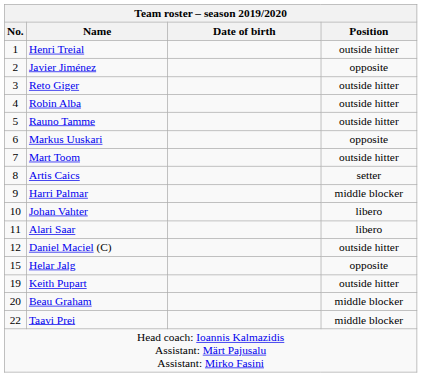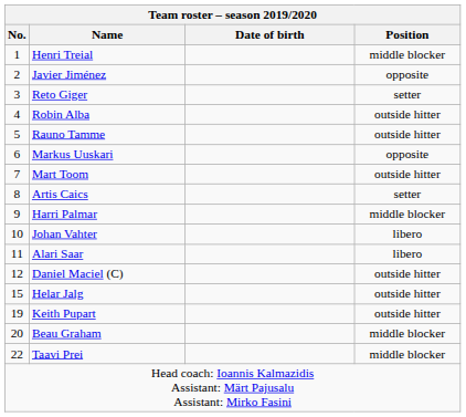 <table class="wikitable collapsible collapsed sortable" style="font-size:100%; text-align:center;">
 <tr>
 <th colspan=6>Team roster – season 2019/2020</th>
 </tr>
 <tr>
 <th>No.</th>
 <th style="width:12em">Name</th>
 <th style="width:13em">Date of birth</th>
 <th style="width:8em">Position</th>
 </tr>
 <tr>
 <td>1</td>
 <td align=left> <a href='#'>Henri Treial</a></td>
 <td align=right></td>
-<td>outside hitter</td>
+<td>middle blocker</td>
 </tr>
 <tr>
 <td>2</td>
 <td align=left> <a href='#'>Javier Jiménez</a></td>
 <td align=right></td>
 <td>opposite</td>
 </tr>
 <tr>
 <td>3</td>
 <td align=left> <a href='#'>Reto Giger</a></td>
 <td align=right></td>
-<td>outside hitter</td>
+<td>setter</td>
 </tr>
 <tr>
 <td>4</td>
 <td align=left> <a href='#'>Robin Alba</a></td>
 <td align=right></td>
 <td>outside hitter</td>
 </tr>
 <tr>
 <td>5</td>
 <td align=left> <a href='#'>Rauno Tamme</a></td>
 <td align=right></td>
 <td>outside hitter</td>
 </tr>
 <tr>
 <td>6</td>
 <td align=left> <a href='#'>Markus Uuskari</a></td>
 <td align=right></td>
 <td>opposite</td>
 </tr>
 <tr>
 <td>7</td>
 <td align=left> <a href='#'>Mart Toom</a></td>
 <td align=right></td>
 <td>outside hitter</td>
 </tr>
 <tr>
 <td>8</td>
 <td align=left> <a href='#'>Artis Caics</a></td>
 <td align=right></td>
 <td>setter</td>
 </tr>
 <tr>
 <td>9</td>
 <td align=left> <a href='#'>Harri Palmar</a></td>
 <td align=right></td>
 <td>middle blocker</td>
 </tr>
 <tr>
 <td>10</td>
 <td align=left> <a href='#'>Johan Vahter</a></td>
 <td align=right></td>
 <td>libero</td>
 </tr>
 <tr>
 <td>11</td>
 <td align=left> <a href='#'>Alari Saar</a></td>
 <td align=right></td>
 <td>libero</td>
 </tr>
 <tr>
 <td>12</td>
 <td align=left> <a href='#'>Daniel Maciel</a> (C)</td>
 <td align=right></td>
 <td>outside hitter</td>
 </tr>
 <tr>
 <td>15</td>
 <td align=left> <a href='#'>Helar Jalg</a></td>
 <td align=right></td>
-<td>opposite</td>
+<td>outside hitter</td>
 </tr>
 <tr>
 <td>19</td>
 <td align=left> <a href='#'>Keith Pupart</a></td>
 <td align=right></td>
 <td>outside hitter</td>
 </tr>
 <tr>
 <td>20</td>
 <td align=left> <a href='#'>Beau Graham</a></td>
 <td align=right></td>
 <td>middle blocker</td>
 </tr>
 <tr>
 <td>22</td>
 <td align=left> <a href='#'>Taavi Prei</a></td>
 <td align=right></td>
 <td>middle blocker</td>
 </tr>
 <tr>
 <td colspan=4>Head coach:   <a href='#'>Ioannis Kalmazidis</a><br>Assistant:  <a href='#'>Märt Pajusalu</a><br>Assistant:  <a href='#'>Mirko Fasini</a></td>
 </tr>
 </table>
